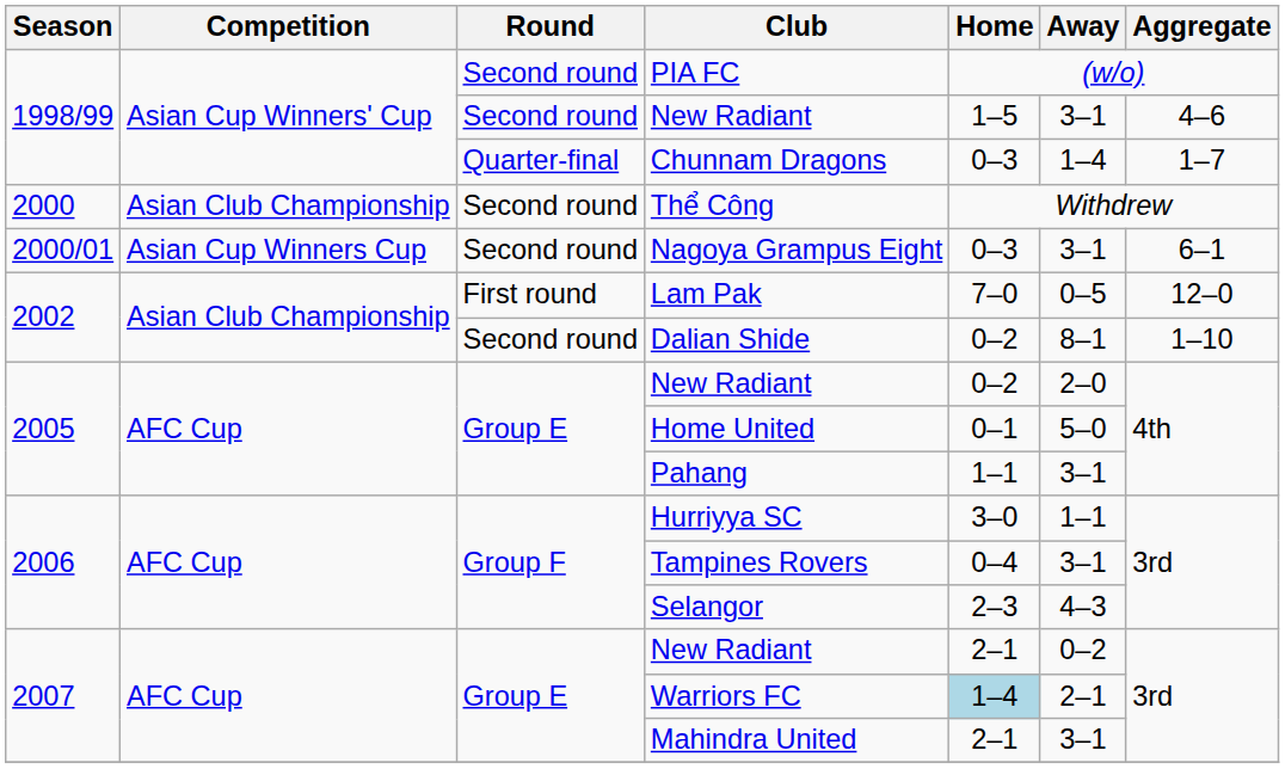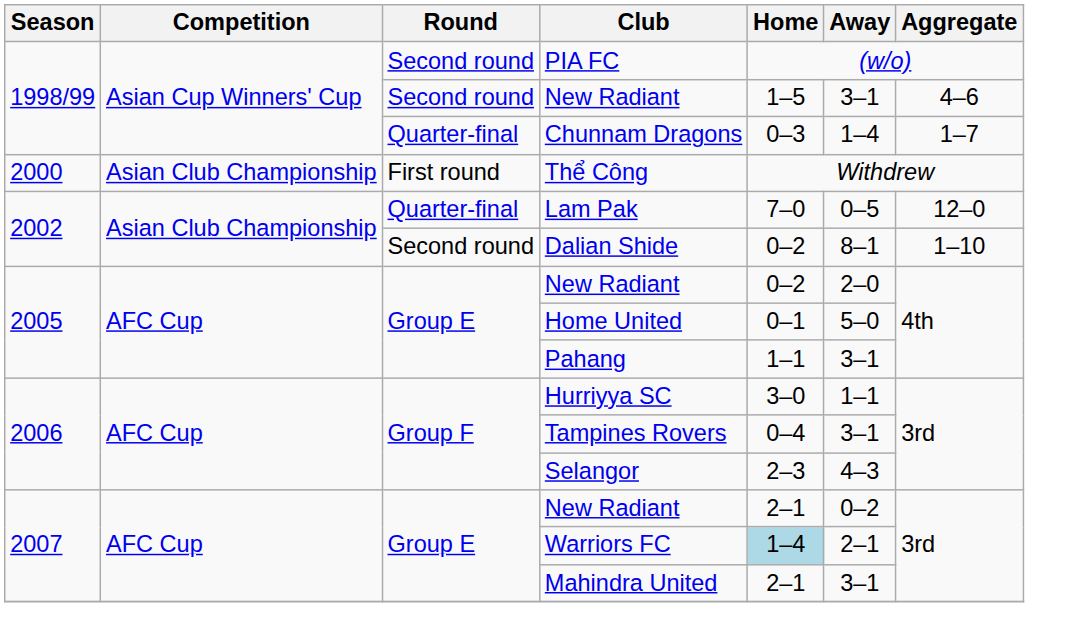 <table class="wikitable">
 <tr>
 <th>Season</th>
 <th>Competition</th>
 <th>Round</th>
 <th>Club</th>
 <th>Home</th>
 <th>Away</th>
 <th>Aggregate</th>
 </tr>
 <tr>
 <td rowspan="3"><a href='#'>1998/99</a></td>
 <td rowspan="3"><a href='#'>Asian Cup Winners' Cup</a></td>
 <td><a href='#'>Second round</a></td>
 <td> <a href='#'>PIA FC</a></td>
 <td colspan=3; style="text-align:center;"><em><a href='#'>(w/o)</a></em></td>
 </tr>
 <tr>
 <td><a href='#'>Second round</a></td>
 <td> <a href='#'>New Radiant</a></td>
 <td style="text-align:center;">1–5</td>
 <td style="text-align:center;">3–1</td>
 <td style="text-align:center;">4–6</td>
 </tr>
 <tr>
 <td><a href='#'>Quarter-final</a></td>
 <td> <a href='#'>Chunnam Dragons</a></td>
 <td style="text-align:center;">0–3</td>
 <td style="text-align:center;">1–4</td>
 <td style="text-align:center;">1–7</td>
 </tr>
 <tr>
 <td><a href='#'>2000</a></td>
 <td><a href='#'>Asian Club Championship</a></td>
-<td>Second round</td>
+<td>First round</td>
 <td> <a href='#'>Thể Công</a></td>
 <td colspan=3; style="text-align:center;"><em>Withdrew</em></td>
 </tr>
 <tr>
-<td><a href='#'>2000/01</a></td>
-<td><a href='#'>Asian Cup Winners Cup</a></td>
-<td>Second round</td>
-<td> <a href='#'>Nagoya Grampus Eight</a></td>
-<td style="text-align:center;">0–3</td>
-<td style="text-align:center;">3–1</td>
-<td style="text-align:center;">6–1</td>
-</tr>
-<tr>
 <td rowspan="2"><a href='#'>2002</a></td>
 <td rowspan="2"><a href='#'>Asian Club Championship</a></td>
-<td>First round</td>
+<td><a href='#'>Quarter-final</a></td>
 <td> <a href='#'>Lam Pak</a></td>
 <td style="text-align:center;">7–0</td>
 <td style="text-align:center;">0–5</td>
 <td style="text-align:center;">12–0</td>
 </tr>
 <tr>
 <td>Second round</td>
 <td> <a href='#'>Dalian Shide</a></td>
 <td style="text-align:center;">0–2</td>
 <td style="text-align:center;">8–1</td>
 <td style="text-align:center;">1–10</td>
 </tr>
 <tr>
 <td rowspan="3"><a href='#'>2005</a></td>
 <td rowspan="3"><a href='#'>AFC Cup</a></td>
 <td rowspan=3><a href='#'>Group E</a></td>
 <td> <a href='#'>New Radiant</a></td>
 <td style="text-align:center;">0–2</td>
 <td style="text-align:center;">2–0</td>
 <td rowspan=3>4th</td>
 </tr>
 <tr>
 <td> <a href='#'>Home United</a></td>
 <td style="text-align:center;">0–1</td>
 <td style="text-align:center;">5–0</td>
 </tr>
 <tr>
 <td> <a href='#'>Pahang</a></td>
 <td style="text-align:center;">1–1</td>
 <td style="text-align:center;">3–1</td>
 </tr>
 <tr>
 <td rowspan="3"><a href='#'>2006</a></td>
 <td rowspan="3"><a href='#'>AFC Cup</a></td>
 <td rowspan=3><a href='#'>Group F</a></td>
 <td> <a href='#'>Hurriyya SC</a></td>
 <td style="text-align:center;">3–0</td>
 <td style="text-align:center;">1–1</td>
 <td rowspan=3>3rd</td>
 </tr>
 <tr>
 <td> <a href='#'>Tampines Rovers</a></td>
 <td style="text-align:center;">0–4</td>
 <td style="text-align:center;">3–1</td>
 </tr>
 <tr>
 <td> <a href='#'>Selangor</a></td>
 <td style="text-align:center;">2–3</td>
 <td style="text-align:center;">4–3</td>
 </tr>
 <tr>
 <td rowspan="3"><a href='#'>2007</a></td>
 <td rowspan="3"><a href='#'>AFC Cup</a></td>
 <td rowspan=3><a href='#'>Group E</a></td>
 <td> <a href='#'>New Radiant</a></td>
 <td style="text-align:center;">2–1</td>
 <td style="text-align:center;">0–2</td>
 <td rowspan=3>3rd</td>
 </tr>
 <tr>
 <td> <a href='#'>Warriors FC</a></td>
 <td style="background: lightblue; text-align:center;">1–4</td>
 <td style="text-align:center;">2–1</td>
 </tr>
 <tr>
 <td> <a href='#'>Mahindra United</a></td>
 <td style="text-align:center;">2–1</td>
 <td style="text-align:center;">3–1</td>
 </tr>
 <tr>
 </tr>
 </table>
